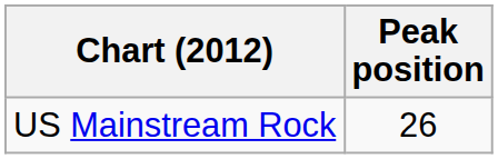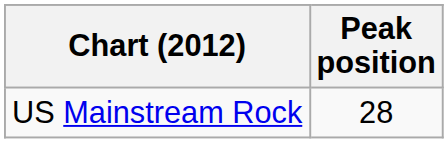 <table class="wikitable sortable">
 <tr>
 <th>Chart (2012)</th>
 <th>Peak<br>position</th>
 </tr>
 <tr>
 <td>US <a href='#'>Mainstream Rock</a></td>
-<td align=center>26</td>
+<td align=center>28</td>
 </tr>
 </table>
